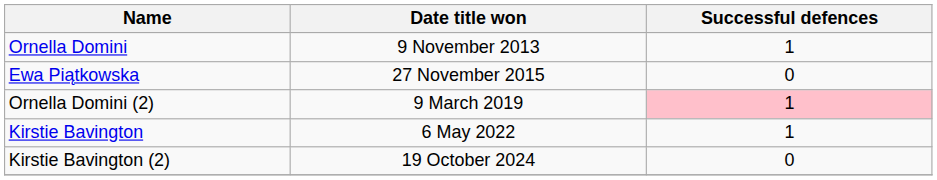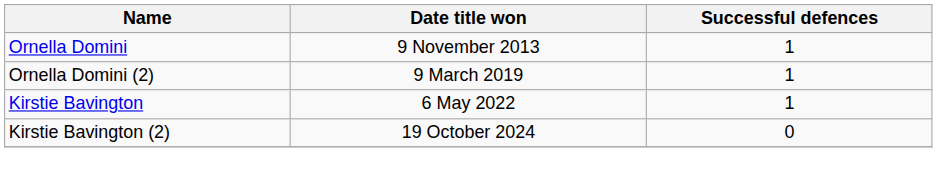 <table class="wikitable" style="text-align:center">
 <tr>
 <th style="width:20%;">Name</th>
 <th style="width:25%;">Date title won</th>
 <th style="width:20%;">Successful defences</th>
 </tr>
 <tr>
 <td align=left> <a href='#'>Ornella Domini</a></td>
 <td>9 November 2013</td>
 <td>1</td>
 </tr>
 <tr>
-<td align=left> <a href='#'>Ewa Piątkowska</a></td>
-<td>27 November 2015</td>
-<td>0</td>
-</tr>
-<tr>
 <td align=left> Ornella Domini (2)</td>
 <td>9 March 2019</td>
-<td style="background: pink;">1</td>
+<td>1</td>
 </tr>
 <tr>
 <td align=left> <a href='#'>Kirstie Bavington</a></td>
 <td>6 May 2022</td>
 <td>1</td>
 </tr>
 <tr>
 <td align=left> Kirstie Bavington (2)</td>
 <td>19 October 2024</td>
 <td>0</td>
 </tr>
 <tr>
 </tr>
 </table>
